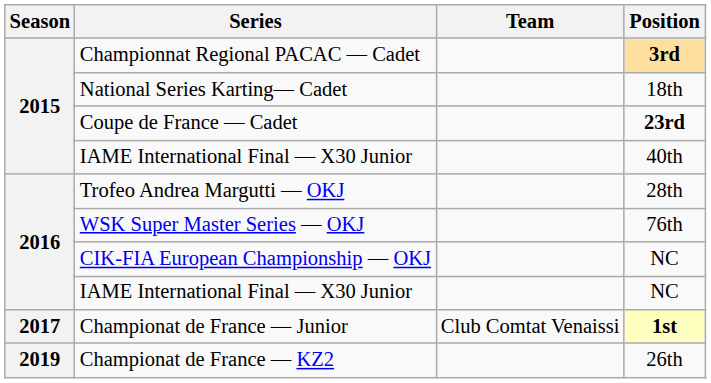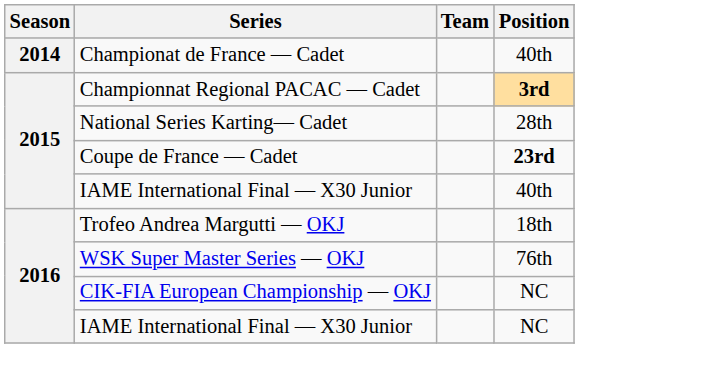 <table class="wikitable" style="font-size: 85%; text-align:center">
 <tr>
 <th>Season</th>
 <th>Series</th>
 <th>Team</th>
 <th>Position</th>
+</tr>
+<tr>
+<th>2014</th>
+<td align="left">Championat de France — Cadet</td>
+<td align="left"></td>
+<td>40th</td>
 </tr>
 <tr>
 <th rowspan="4">2015</th>
 <td align="left">Championnat Regional PACAC — Cadet</td>
 <td align="left"></td>
 <td style="background:#FFDF9F;"><strong>3rd</strong></td>
 </tr>
 <tr>
 <td align="left">National Series Karting— Cadet</td>
 <td align="left"></td>
-<td>18th</td>
+<td>28th</td>
 </tr>
 <tr>
 <td align="left">Coupe de France — Cadet</td>
 <td align="left"></td>
 <td><strong>23rd</strong></td>
 </tr>
 <tr>
 <td align="left">IAME International Final — X30 Junior</td>
 <td align="left"></td>
 <td>40th</td>
 </tr>
 <tr>
 <th rowspan="4">2016</th>
 <td align="left">Trofeo Andrea Margutti — <a href='#'>OKJ</a></td>
 <td align="left"></td>
-<td>28th</td>
+<td>18th</td>
 </tr>
 <tr>
 <td align="left"><a href='#'>WSK Super Master Series</a> — <a href='#'>OKJ</a></td>
 <td align="left"></td>
 <td>76th</td>
 </tr>
 <tr>
 <td align="left"><a href='#'>CIK-FIA European Championship</a> — <a href='#'>OKJ</a></td>
 <td align="left"></td>
 <td>NC</td>
 </tr>
 <tr>
 <td align="left">IAME International Final — X30 Junior</td>
 <td align="left"></td>
 <td>NC</td>
 </tr>
-<tr>
-<th>2017</th>
-<td align="left">Championat de France — Junior</td>
-<td align="left">Club Comtat Venaissi</td>
-<td style="background:#FFFFBF;"><strong>1st</strong></td>
-</tr>
-<tr>
-<th>2019</th>
-<td align="left">Championat de France — <a href='#'>KZ2</a></td>
-<td align="left"></td>
-<td>26th</td>
-</tr>
 </table>
